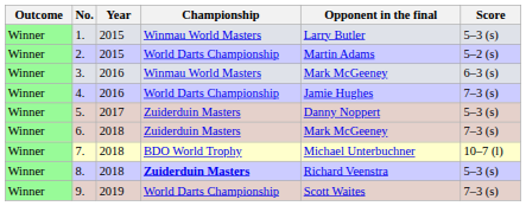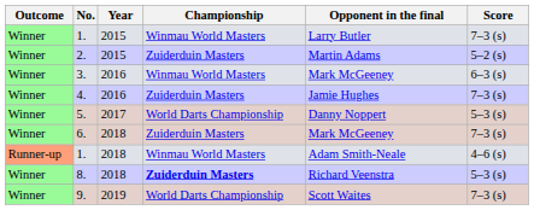 <table class="sortable wikitable">
 <tr>
 <th style="width:80px;">Outcome</th>
 <th style="width:20px;">No.</th>
 <th style="width:50px;">Year</th>
 <th style="width:200px;">Championship</th>
 <th style="width:200px;">Opponent in the final</th>
 <th style="width:70px;">Score </th>
 </tr>
 <tr style="background:#dfe2e9;">
 <td style="background:#98FB98">Winner</td>
 <td>1.</td>
 <td>2015</td>
 <td><a href='#'>Winmau World Masters</a> </td>
 <td> <a href='#'>Larry Butler</a></td>
-<td>5–3 (s)</td>
+<td>7–3 (s)</td>
 </tr>
 <tr style="background:#ccf;">
 <td style="background:#98FB98">Winner</td>
 <td>2.</td>
 <td>2015</td>
-<td><a href='#'>World Darts Championship</a> </td>
+<td><a href='#'>Zuiderduin Masters</a> </td>
 <td> <a href='#'>Martin Adams</a></td>
 <td>5–2 (s)</td>
 </tr>
 <tr style="background:#dfe2e9;">
 <td style="background:#98FB98">Winner</td>
 <td>3.</td>
 <td>2016</td>
 <td><a href='#'>Winmau World Masters</a> </td>
 <td> <a href='#'>Mark McGeeney</a></td>
 <td>6–3 (s)</td>
 </tr>
 <tr style="background:#ccf;">
 <td style="background:#98FB98">Winner</td>
 <td>4.</td>
 <td>2016</td>
-<td><a href='#'>World Darts Championship</a> </td>
+<td><a href='#'>Zuiderduin Masters</a> </td>
 <td> <a href='#'>Jamie Hughes</a></td>
 <td>7–3 (s)</td>
 </tr>
 <tr style="background:#e5d1cb;">
 <td style="background:#98FB98">Winner</td>
 <td>5.</td>
 <td>2017</td>
-<td><a href='#'>Zuiderduin Masters</a> </td>
+<td><a href='#'>World Darts Championship</a> </td>
 <td> <a href='#'>Danny Noppert</a></td>
 <td>5–3 (s)</td>
 </tr>
 <tr style="background:#e5d1cb;">
 <td style="background:#98FB98">Winner</td>
 <td>6.</td>
 <td>2018</td>
 <td><a href='#'>Zuiderduin Masters</a> </td>
 <td> <a href='#'>Mark McGeeney</a></td>
 <td>7–3 (s)</td>
 </tr>
-<tr style="background:#ffc;">
-<td style="background:#98FB98">Winner</td>
-<td>7.</td>
+<tr style="background:#dfe2e9;">
+<td style="background:#ffa07a;">Runner-up</td>
+<td>1.</td>
 <td>2018</td>
-<td><a href='#'>BDO World Trophy</a></td>
-<td> <a href='#'>Michael Unterbuchner</a></td>
-<td>10–7 (l)</td>
+<td><a href='#'>Winmau World Masters</a></td>
+<td> <a href='#'>Adam Smith-Neale</a></td>
+<td>4–6 (s)</td>
 </tr>
 <tr style="background:#ccf;">
 <td style="background:#98FB98">Winner</td>
 <td>8.</td>
 <td>2018</td>
 <td><strong><a href='#'>Zuiderduin Masters</a> </strong></td>
 <td> <a href='#'>Richard Veenstra</a></td>
 <td>5–3 (s)</td>
 </tr>
 <tr style="background:#e5d1cb;">
 <td style="background:#98FB98">Winner</td>
 <td>9.</td>
 <td>2019</td>
 <td><a href='#'>World Darts Championship</a> </td>
 <td> <a href='#'>Scott Waites</a></td>
 <td>7–3 (s)</td>
 </tr>
 </table>
